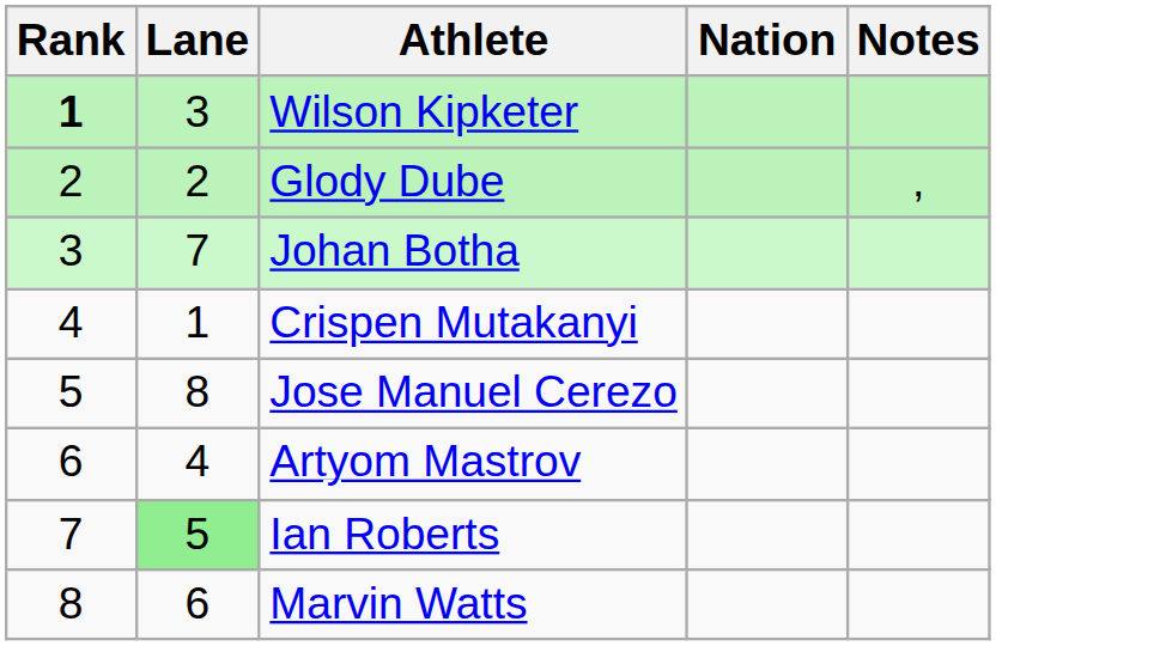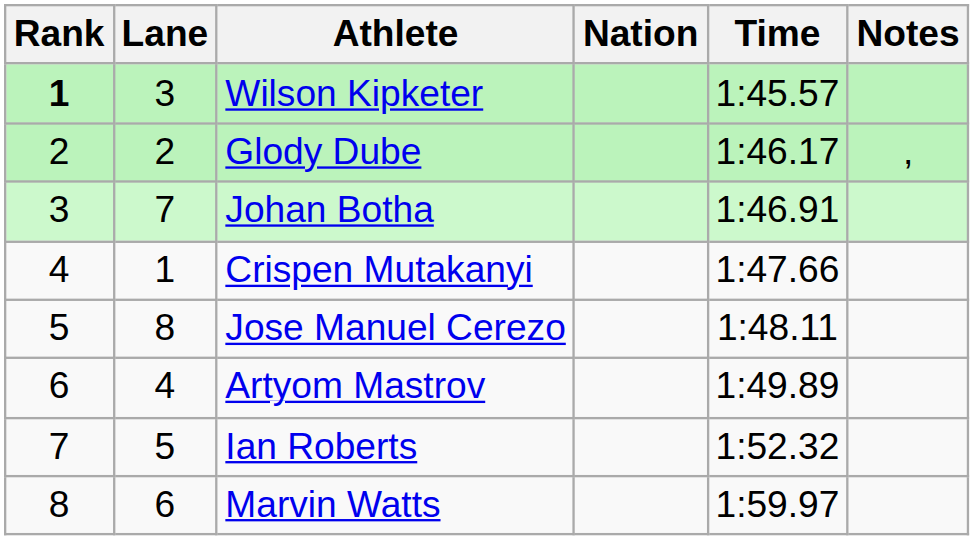 <table class="wikitable sortable" style="text-align:center">
 <tr>
 <th>Rank</th>
 <th>Lane</th>
 <th>Athlete</th>
 <th>Nation</th>
+<th>Time</th>
 <th>Notes</th>
 </tr>
 <tr bgcolor = "bbf3bb">
 <td><strong>1</strong></td>
 <td>3</td>
 <td align="left"><a href='#'>Wilson Kipketer</a></td>
 <td align="left"></td>
+<td>1:45.57</td>
 <td></td>
 </tr>
 <tr bgcolor = "bbf3bb">
 <td>2</td>
 <td>2</td>
 <td align="left"><a href='#'>Glody Dube</a></td>
 <td align="left"></td>
+<td>1:46.17</td>
 <td>, </td>
 </tr>
 <tr bgcolor=ccf9cc>
 <td>3</td>
 <td>7</td>
 <td align="left"><a href='#'>Johan Botha</a></td>
 <td align="left"></td>
+<td>1:46.91</td>
 <td></td>
 </tr>
 <tr>
 <td>4</td>
 <td>1</td>
 <td align="left"><a href='#'>Crispen Mutakanyi</a></td>
 <td align="left"></td>
+<td>1:47.66</td>
 <td></td>
 </tr>
 <tr>
 <td>5</td>
 <td>8</td>
 <td align="left"><a href='#'>Jose Manuel Cerezo</a></td>
 <td align="left"></td>
+<td>1:48.11</td>
 <td></td>
 </tr>
 <tr>
 <td>6</td>
 <td>4</td>
 <td align="left"><a href='#'>Artyom Mastrov</a></td>
 <td align="left"></td>
+<td>1:49.89</td>
 <td></td>
 </tr>
 <tr>
 <td>7</td>
-<td style="background: lightgreen;">5</td>
+<td>5</td>
 <td align="left"><a href='#'>Ian Roberts</a></td>
 <td align="left"></td>
+<td>1:52.32</td>
 <td></td>
 </tr>
 <tr>
 <td>8</td>
 <td>6</td>
 <td align="left"><a href='#'>Marvin Watts</a></td>
 <td align="left"></td>
+<td>1:59.97</td>
 <td></td>
 </tr>
 </table>
